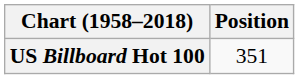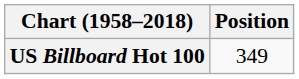 <table class="wikitable plainrowheaders" style="text-align:center">
 <tr>
 <th scope="col">Chart (1958–2018)</th>
 <th scope="col">Position</th>
 </tr>
 <tr>
 <th scope="row">US <em>Billboard</em> Hot 100</th>
-<td>351</td>
+<td>349</td>
 </tr>
 </table>
